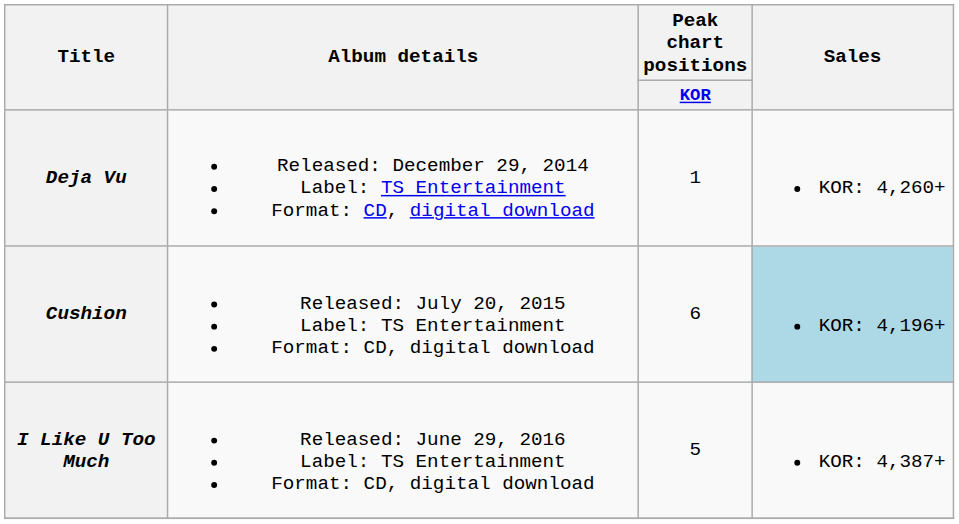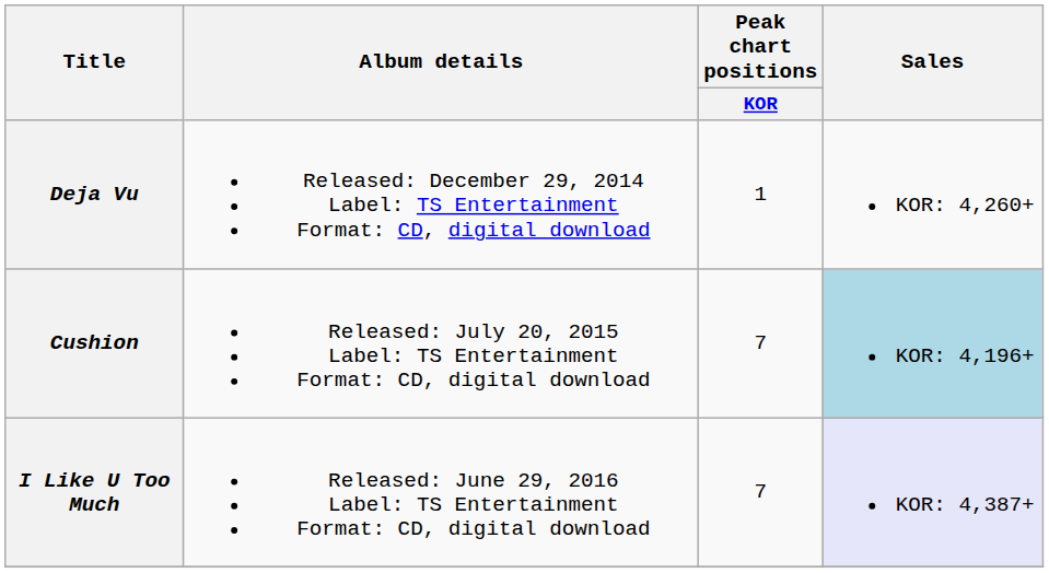 <table class="wikitable plainrowheaders" style="text-align:center;">
 <tr>
 <th rowspan="2" style="width:8em;">Title</th>
 <th rowspan="2" style="width:24em;">Album details</th>
 <th colspan="1">Peak chart positions</th>
 <th rowspan="2" style="width:10em;">Sales</th>
 </tr>
 <tr>
 <th scope="col" style="width:3em;font-size:90%;"><a href='#'>KOR</a><br></th>
 </tr>
 <tr>
 <th scope=row><em>Deja Vu</em></th>
 <td><br><ul><li>Released: December 29, 2014</li><li>Label: <a href='#'>TS Entertainment</a></li><li>Format: <a href='#'>CD</a>, <a href='#'>digital download</a></li></ul></td>
 <td>1</td>
 <td><br><ul><li>KOR: 4,260+</li></ul></td>
 </tr>
 <tr>
 <th scope=row><em>Cushion</em></th>
 <td><br><ul><li>Released: July 20, 2015</li><li>Label: TS Entertainment</li><li>Format: CD, digital download</li></ul></td>
-<td>6</td>
+<td>7</td>
 <td style="background: lightblue;"><br><ul><li>KOR: 4,196+</li></ul></td>
 </tr>
 <tr>
 <th scope=row><em>I Like U Too Much</em></th>
 <td><br><ul><li>Released: June 29, 2016</li><li>Label: TS Entertainment</li><li>Format: CD, digital download</li></ul></td>
-<td>5</td>
-<td><br><ul><li>KOR: 4,387+</li></ul></td>
+<td>7</td>
+<td style="background: lavender;"><br><ul><li>KOR: 4,387+</li></ul></td>
 </tr>
 <tr>
 </tr>
 </table>
